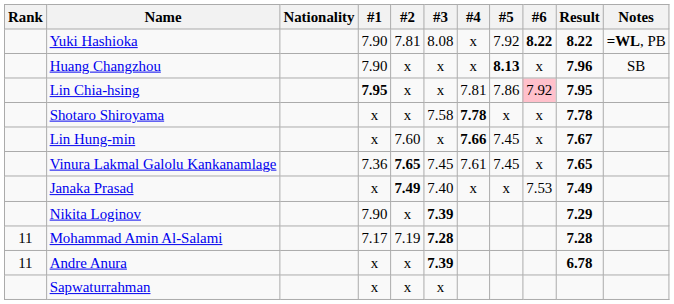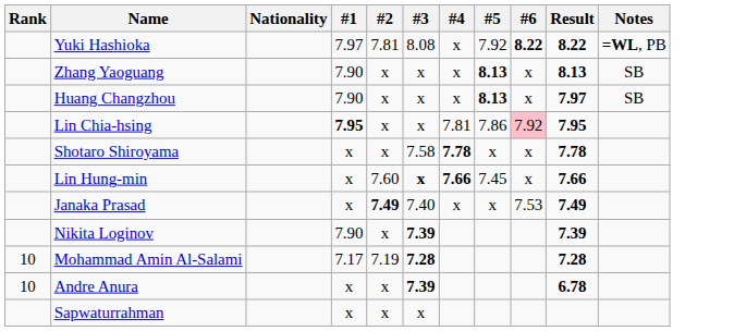 <table class="wikitable sortable" style="text-align:center;font-size:95%">
 <tr>
 <th>Rank</th>
 <th>Name</th>
 <th>Nationality</th>
 <th>#1</th>
 <th>#2</th>
 <th>#3</th>
 <th>#4</th>
 <th>#5</th>
 <th>#6</th>
 <th>Result</th>
 <th>Notes</th>
 </tr>
 <tr>
 <td></td>
 <td align=left><a href='#'>Yuki Hashioka</a></td>
 <td align=left></td>
-<td>7.90</td>
+<td>7.97</td>
 <td>7.81</td>
 <td>8.08</td>
 <td>x</td>
 <td>7.92</td>
 <td><strong>8.22</strong></td>
 <td><strong>8.22</strong></td>
 <td><strong>=WL</strong>, PB</td>
+</tr>
+<tr>
+<td></td>
+<td align=left><a href='#'>Zhang Yaoguang</a></td>
+<td align=left></td>
+<td>7.90</td>
+<td>x</td>
+<td>x</td>
+<td>x</td>
+<td><strong>8.13</strong></td>
+<td>x</td>
+<td><strong>8.13</strong></td>
+<td>SB</td>
 </tr>
 <tr>
 <td></td>
 <td align=left><a href='#'>Huang Changzhou</a></td>
 <td align=left></td>
 <td>7.90</td>
 <td>x</td>
 <td>x</td>
 <td>x</td>
 <td><strong>8.13</strong></td>
 <td>x</td>
-<td><strong>7.96</strong></td>
+<td><strong>7.97</strong></td>
 <td>SB</td>
 </tr>
 <tr>
 <td></td>
 <td align=left><a href='#'>Lin Chia-hsing</a></td>
 <td align=left></td>
 <td><strong>7.95</strong></td>
 <td>x</td>
 <td>x</td>
 <td>7.81</td>
 <td>7.86</td>
 <td style="background: pink;">7.92</td>
 <td><strong>7.95</strong></td>
 <td></td>
 </tr>
 <tr>
 <td></td>
 <td align=left><a href='#'>Shotaro Shiroyama</a></td>
 <td align=left></td>
 <td>x</td>
 <td>x</td>
 <td>7.58</td>
 <td><strong>7.78</strong></td>
 <td>x</td>
 <td>x</td>
 <td><strong>7.78</strong></td>
 <td></td>
 </tr>
 <tr>
 <td></td>
 <td align=left><a href='#'>Lin Hung-min</a></td>
 <td align=left></td>
 <td>x</td>
 <td>7.60</td>
-<td>x</td>
+<td><strong>x</strong></td>
 <td><strong>7.66</strong></td>
 <td>7.45</td>
 <td>x</td>
-<td><strong>7.67</strong></td>
-<td></td>
-</tr>
-<tr>
-<td></td>
-<td align=left><a href='#'>Vinura Lakmal Galolu Kankanamlage</a></td>
-<td align=left></td>
-<td>7.36</td>
-<td><strong>7.65</strong></td>
-<td>7.45</td>
-<td>7.61</td>
-<td>7.45</td>
-<td>x</td>
-<td><strong>7.65</strong></td>
+<td><strong>7.66</strong></td>
 <td></td>
 </tr>
 <tr>
 <td></td>
 <td align=left><a href='#'>Janaka Prasad</a></td>
 <td align=left></td>
 <td>x</td>
 <td><strong>7.49</strong></td>
 <td>7.40</td>
 <td>x</td>
 <td>x</td>
 <td>7.53</td>
 <td><strong>7.49</strong></td>
 <td></td>
 </tr>
 <tr>
 <td></td>
 <td align=left><a href='#'>Nikita Loginov</a></td>
 <td align=left></td>
 <td>7.90</td>
 <td>x</td>
 <td><strong>7.39</strong></td>
 <td></td>
 <td></td>
 <td></td>
-<td><strong>7.29</strong></td>
+<td><strong>7.39</strong></td>
 <td></td>
 </tr>
 <tr>
-<td>11</td>
+<td>10</td>
 <td align=left><a href='#'>Mohammad Amin Al-Salami</a></td>
 <td align=left></td>
 <td>7.17</td>
 <td>7.19</td>
 <td><strong>7.28</strong></td>
 <td></td>
 <td></td>
 <td></td>
 <td><strong>7.28</strong></td>
 <td></td>
 </tr>
 <tr>
-<td>11</td>
+<td>10</td>
 <td align=left><a href='#'>Andre Anura</a></td>
 <td align=left></td>
 <td>x</td>
 <td>x</td>
 <td><strong>7.39</strong></td>
 <td></td>
 <td></td>
 <td></td>
 <td><strong>6.78</strong></td>
 <td></td>
 </tr>
 <tr>
 <td></td>
 <td align=left><a href='#'>Sapwaturrahman</a></td>
 <td align=left></td>
 <td>x</td>
 <td>x</td>
 <td>x</td>
 <td></td>
 <td></td>
 <td></td>
 <td><strong></strong></td>
 <td></td>
 </tr>
 </table>
